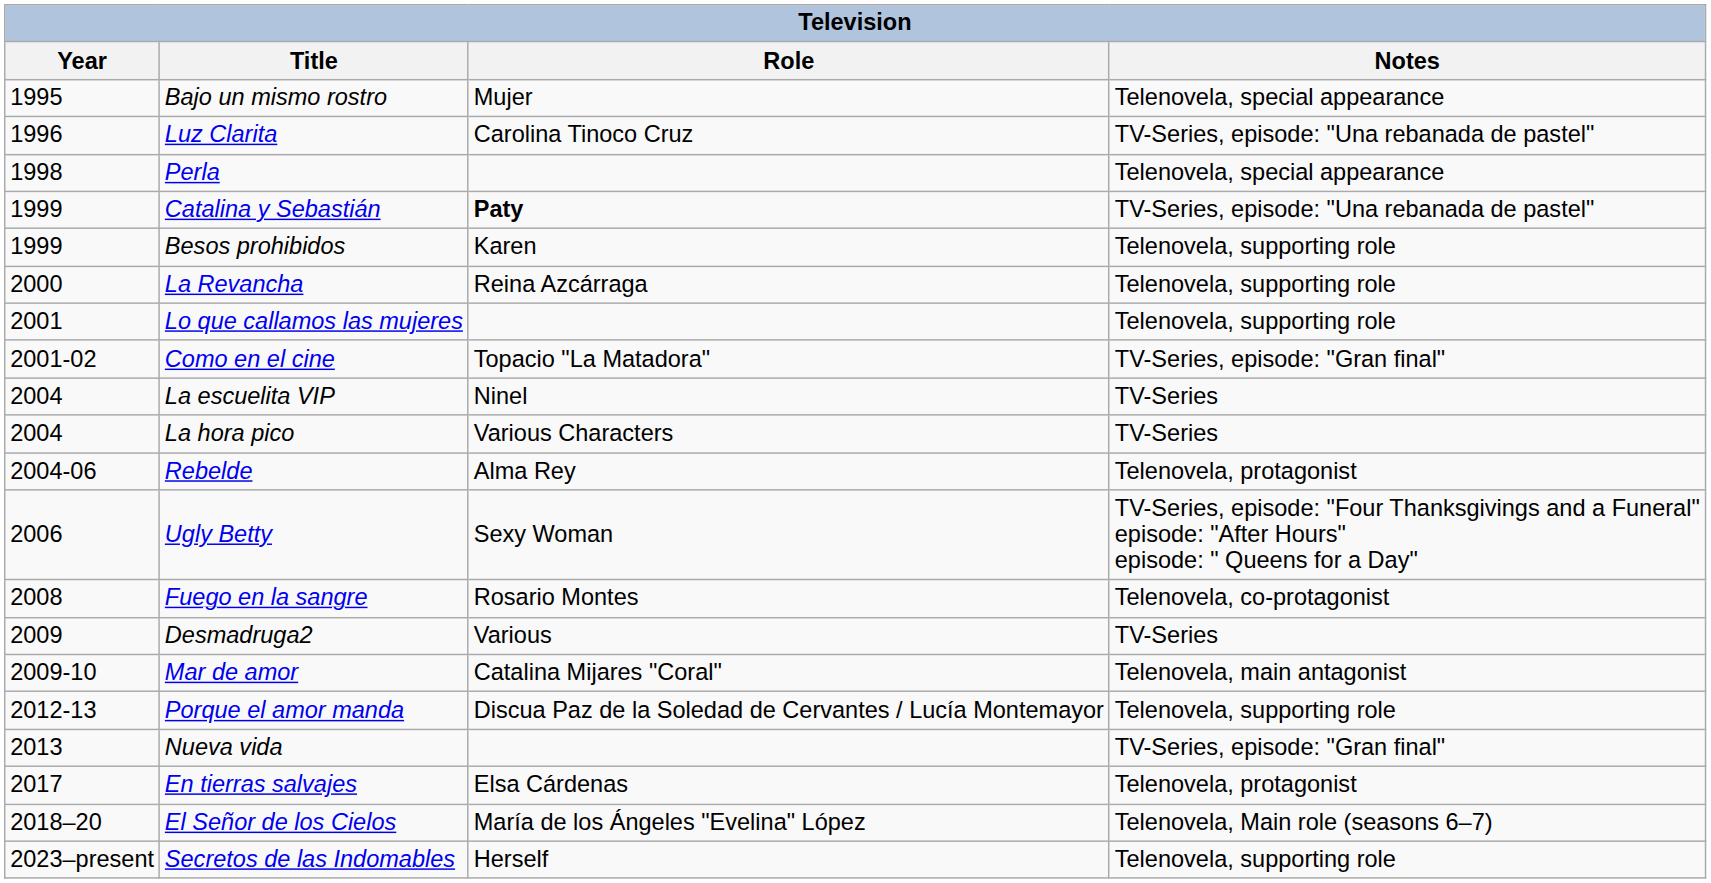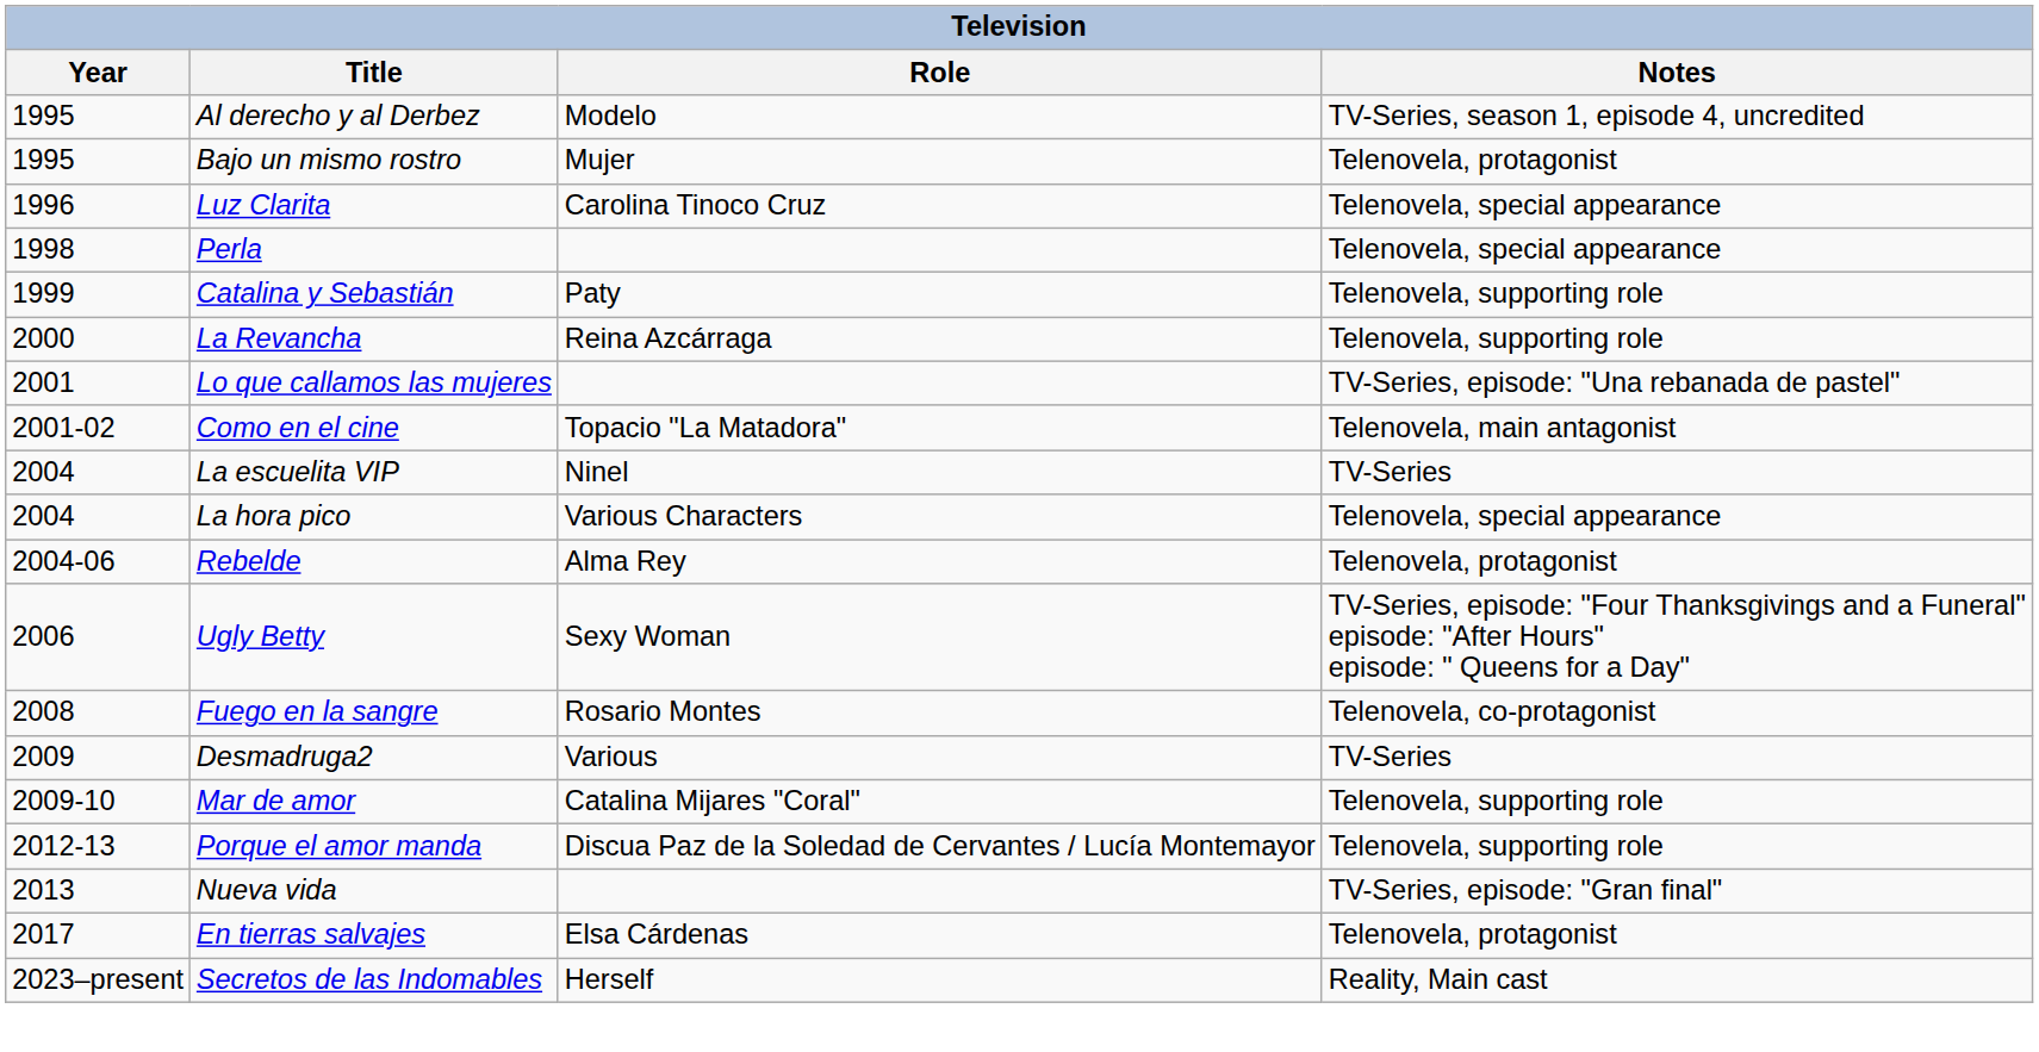 <table class="wikitable">
 <tr>
 <th colspan="4" style="background:LightSteelBlue;">Television</th>
 </tr>
 <tr>
 <th>Year</th>
 <th>Title</th>
 <th>Role</th>
 <th>Notes</th>
 </tr>
 <tr>
 <td>1995</td>
+<td><em>Al derecho y al Derbez</em></td>
+<td>Modelo</td>
+<td>TV-Series, season 1, episode 4, uncredited</td>
+</tr>
+<tr>
+<td>1995</td>
 <td><em>Bajo un mismo rostro </em></td>
 <td>Mujer</td>
-<td>Telenovela, special appearance</td>
+<td>Telenovela, protagonist</td>
 </tr>
 <tr>
 <td>1996</td>
 <td><em><a href='#'>Luz Clarita</a></em></td>
 <td>Carolina Tinoco Cruz</td>
-<td>TV-Series, episode: "Una rebanada de pastel"</td>
+<td>Telenovela, special appearance</td>
 </tr>
 <tr>
 <td>1998</td>
 <td><em><a href='#'>Perla</a></em></td>
 <td></td>
 <td>Telenovela, special appearance</td>
 </tr>
 <tr>
 <td>1999</td>
 <td><em><a href='#'>Catalina y Sebastián</a></em></td>
-<td><strong>Paty</strong></td>
-<td>TV-Series, episode: "Una rebanada de pastel"</td>
-</tr>
-<tr>
-<td>1999</td>
-<td><em>Besos prohibidos</em></td>
-<td>Karen</td>
+<td>Paty</td>
 <td>Telenovela, supporting role</td>
 </tr>
 <tr>
 <td>2000</td>
 <td><em><a href='#'>La Revancha</a></em></td>
 <td>Reina Azcárraga</td>
 <td>Telenovela, supporting role</td>
 </tr>
 <tr>
 <td>2001</td>
 <td><em><a href='#'>Lo que callamos las mujeres</a></em></td>
 <td></td>
-<td>Telenovela, supporting role</td>
+<td>TV-Series, episode: "Una rebanada de pastel"</td>
 </tr>
 <tr>
 <td>2001-02</td>
 <td><em><a href='#'>Como en el cine</a></em></td>
 <td>Topacio "La Matadora"</td>
-<td>TV-Series, episode: "Gran final"</td>
+<td>Telenovela, main antagonist</td>
 </tr>
 <tr>
 <td>2004</td>
 <td><em>La escuelita VIP </em></td>
 <td>Ninel</td>
 <td>TV-Series</td>
 </tr>
 <tr>
 <td>2004</td>
 <td><em>La hora pico</em></td>
 <td>Various Characters</td>
-<td>TV-Series</td>
+<td>Telenovela, special appearance</td>
 </tr>
 <tr>
 <td>2004-06</td>
 <td><em><a href='#'>Rebelde</a></em></td>
 <td>Alma Rey</td>
 <td>Telenovela, protagonist</td>
 </tr>
 <tr>
 <td>2006</td>
 <td><em><a href='#'>Ugly Betty</a></em></td>
 <td>Sexy Woman</td>
 <td>TV-Series, episode: "Four Thanksgivings and a Funeral"<br>episode: "After Hours"<br>episode: " Queens for a Day"</td>
 </tr>
 <tr>
 <td>2008</td>
 <td><em><a href='#'>Fuego en la sangre</a></em></td>
 <td>Rosario Montes</td>
 <td>Telenovela, co-protagonist</td>
 </tr>
 <tr>
 <td>2009</td>
 <td><em>Desmadruga2</em></td>
 <td>Various</td>
 <td>TV-Series</td>
 </tr>
 <tr>
 <td>2009-10</td>
 <td><em><a href='#'>Mar de amor</a></em></td>
 <td>Catalina Mijares "Coral"</td>
-<td>Telenovela, main antagonist</td>
+<td>Telenovela, supporting role</td>
 </tr>
 <tr>
 <td>2012-13</td>
 <td><em><a href='#'>Porque el amor manda</a></em></td>
 <td>Discua Paz de la Soledad de Cervantes / Lucía Montemayor</td>
 <td>Telenovela, supporting role</td>
 </tr>
 <tr>
 <td>2013</td>
 <td><em>Nueva vida</em></td>
 <td></td>
 <td>TV-Series, episode: "Gran final"</td>
 </tr>
 <tr>
 <td>2017</td>
 <td><em><a href='#'>En tierras salvajes</a></em></td>
 <td>Elsa Cárdenas</td>
 <td>Telenovela, protagonist</td>
 </tr>
 <tr>
-<td>2018–20</td>
-<td><em><a href='#'>El Señor de los Cielos</a></em></td>
-<td>María de los Ángeles "Evelina" López</td>
-<td>Telenovela, Main role (seasons 6–7)</td>
-</tr>
-<tr>
 <td>2023–present</td>
 <td><em><a href='#'>Secretos de las Indomables</a></em></td>
 <td>Herself</td>
-<td>Telenovela, supporting role</td>
+<td>Reality, Main cast</td>
 </tr>
 </table>
